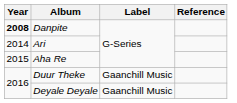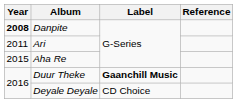 <table class="wikitable">
 <tr>
 <th>Year</th>
 <th>Album</th>
 <th>Label</th>
 <th>Reference</th>
 </tr>
 <tr>
 <td><strong>2008</strong></td>
 <td><em>Danpite</em></td>
 <td rowspan="3">G-Series</td>
 <td></td>
 </tr>
 <tr>
-<td>2014</td>
+<td>2011</td>
 <td><em>Ari</em></td>
 <td></td>
 </tr>
 <tr>
 <td>2015</td>
 <td><em>Aha Re</em></td>
 <td></td>
 </tr>
 <tr>
 <td rowspan="2">2016</td>
 <td><em>Duur Theke</em></td>
-<td>Gaanchill Music</td>
+<td><strong>Gaanchill Music</strong></td>
 <td></td>
 </tr>
 <tr>
 <td><em>Deyale Deyale</em></td>
-<td>Gaanchill Music</td>
+<td>CD Choice</td>
 <td></td>
 </tr>
 </table>
